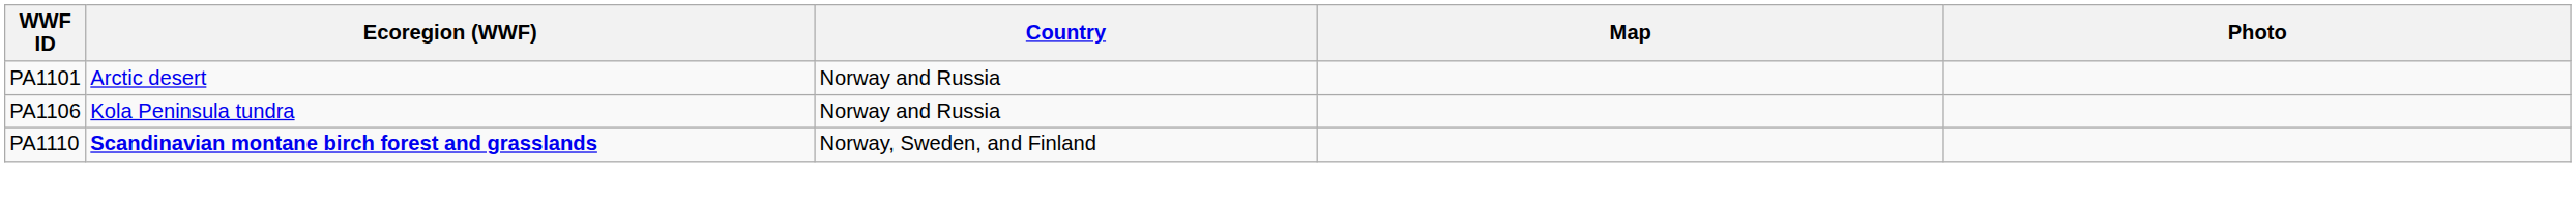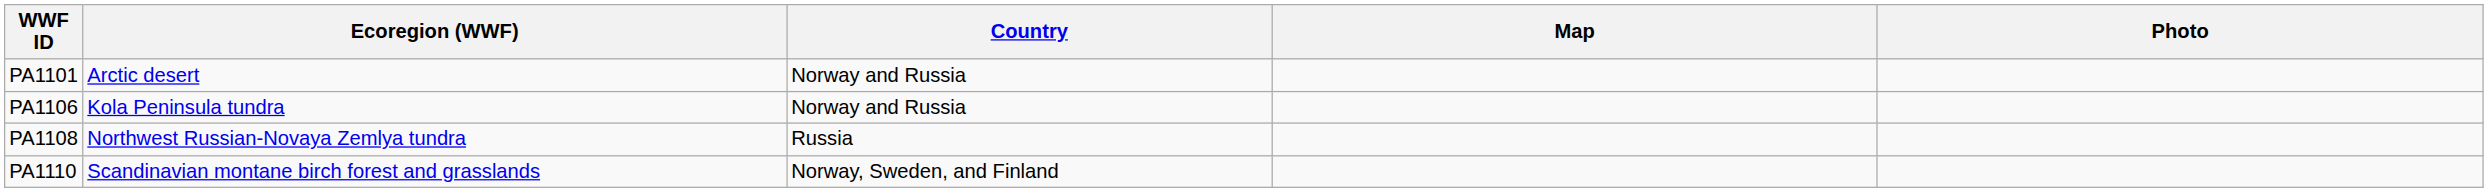 <table class="sortable wikitable">
 <tr>
 <th width="1%">WWF ID</th>
 <th width="29%">Ecoregion (WWF)</th>
 <th width="20%"><a href='#'>Country</a></th>
 <th width="25%">Map</th>
 <th width="25%">Photo</th>
 </tr>
 <tr>
 <td>PA1101</td>
 <td><a href='#'>Arctic desert</a></td>
 <td>Norway and Russia</td>
 <td></td>
 <td></td>
 </tr>
 <tr>
 <td>PA1106</td>
 <td><a href='#'>Kola Peninsula tundra</a></td>
 <td>Norway and Russia</td>
 <td></td>
 <td></td>
 </tr>
 <tr>
+<td>PA1108</td>
+<td><a href='#'>Northwest Russian-Novaya Zemlya tundra</a></td>
+<td>Russia</td>
+<td></td>
+<td></td>
+</tr>
+<tr>
 <td>PA1110</td>
-<td><strong><a href='#'>Scandinavian montane birch forest and grasslands</a></strong></td>
+<td><a href='#'>Scandinavian montane birch forest and grasslands</a></td>
 <td>Norway, Sweden, and Finland</td>
 <td></td>
 <td></td>
 </tr>
 </table>
